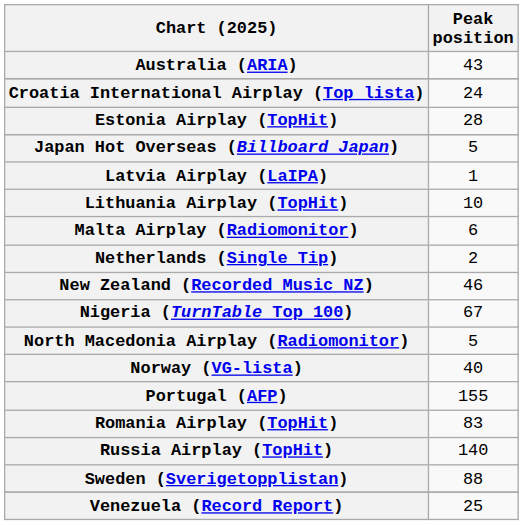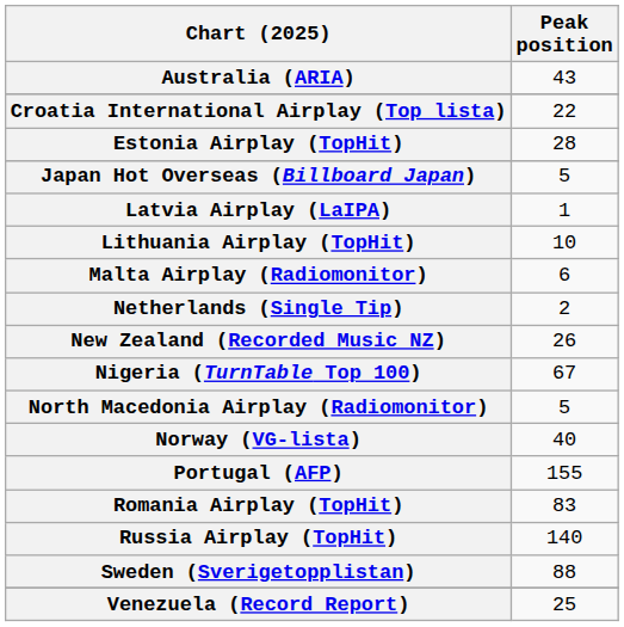 <table class="wikitable sortable plainrowheaders" style="text-align:center">
 <tr>
 <th scope="col">Chart (2025)</th>
 <th scope="col">Peak<br>position</th>
 </tr>
 <tr>
 <th scope="row">Australia (<a href='#'>ARIA</a>)</th>
 <td>43</td>
 </tr>
 <tr>
 </tr>
 <tr>
 </tr>
 <tr>
 </tr>
 <tr>
 <th scope="row">Croatia International Airplay (<a href='#'>Top lista</a>)</th>
-<td>24</td>
+<td>22</td>
 </tr>
 <tr>
 <th scope="row">Estonia Airplay (<a href='#'>TopHit</a>)</th>
 <td>28</td>
 </tr>
 <tr>
 </tr>
 <tr>
 </tr>
 <tr>
 </tr>
 <tr>
 <th scope="row">Japan Hot Overseas (<em><a href='#'>Billboard Japan</a></em>)</th>
 <td>5</td>
 </tr>
 <tr>
 <th scope="row">Latvia Airplay (<a href='#'>LaIPA</a>)</th>
 <td>1</td>
 </tr>
 <tr>
 <th scope="row">Lithuania Airplay (<a href='#'>TopHit</a>)</th>
 <td>10</td>
 </tr>
 <tr>
 <th scope="row">Malta Airplay (<a href='#'>Radiomonitor</a>)</th>
 <td>6</td>
 </tr>
 <tr>
 <th scope="row">Netherlands (<a href='#'>Single Tip</a>)</th>
 <td>2</td>
 </tr>
 <tr>
 <th scope="row">New Zealand (<a href='#'>Recorded Music NZ</a>)</th>
-<td>46</td>
+<td>26</td>
 </tr>
 <tr>
 <th scope="row">Nigeria (<a href='#'><em>TurnTable</em> Top 100</a>)</th>
 <td>67</td>
 </tr>
 <tr>
 <th scope="row">North Macedonia Airplay (<a href='#'>Radiomonitor</a>)</th>
 <td>5</td>
 </tr>
 <tr>
 <th scope="row">Norway (<a href='#'>VG-lista</a>)</th>
 <td>40</td>
 </tr>
 <tr>
 <th scope="row">Portugal (<a href='#'>AFP</a>)</th>
 <td>155</td>
 </tr>
 <tr>
 <th scope="row">Romania Airplay (<a href='#'>TopHit</a>)</th>
 <td>83</td>
 </tr>
 <tr>
 <th scope="row">Russia Airplay (<a href='#'>TopHit</a>)</th>
 <td>140</td>
 </tr>
 <tr>
 <th scope="row">Sweden (<a href='#'>Sverigetopplistan</a>)</th>
 <td>88</td>
 </tr>
 <tr>
 </tr>
 <tr>
 </tr>
 <tr>
 </tr>
 <tr>
 <th scope="row">Venezuela (<a href='#'>Record Report</a>)</th>
 <td>25</td>
 </tr>
 </table>
